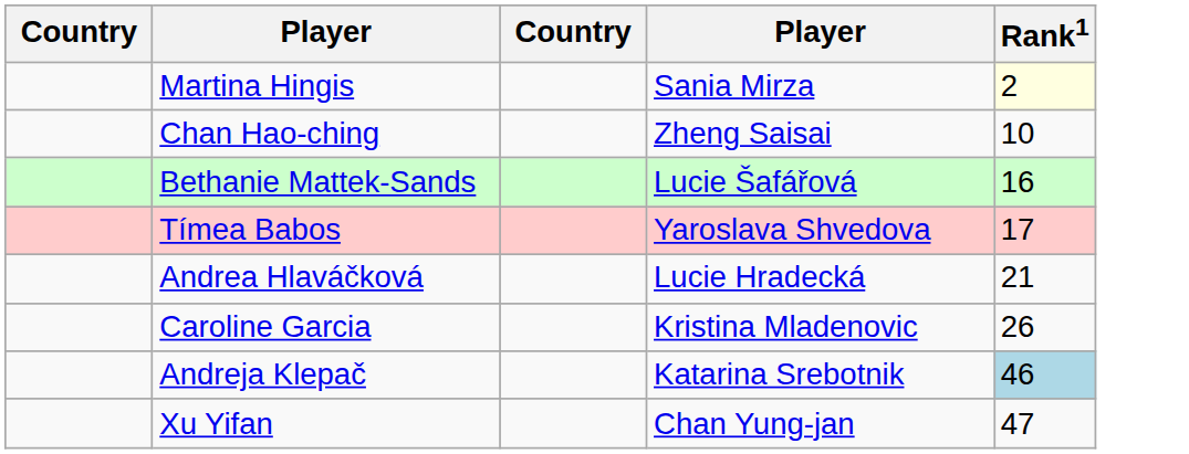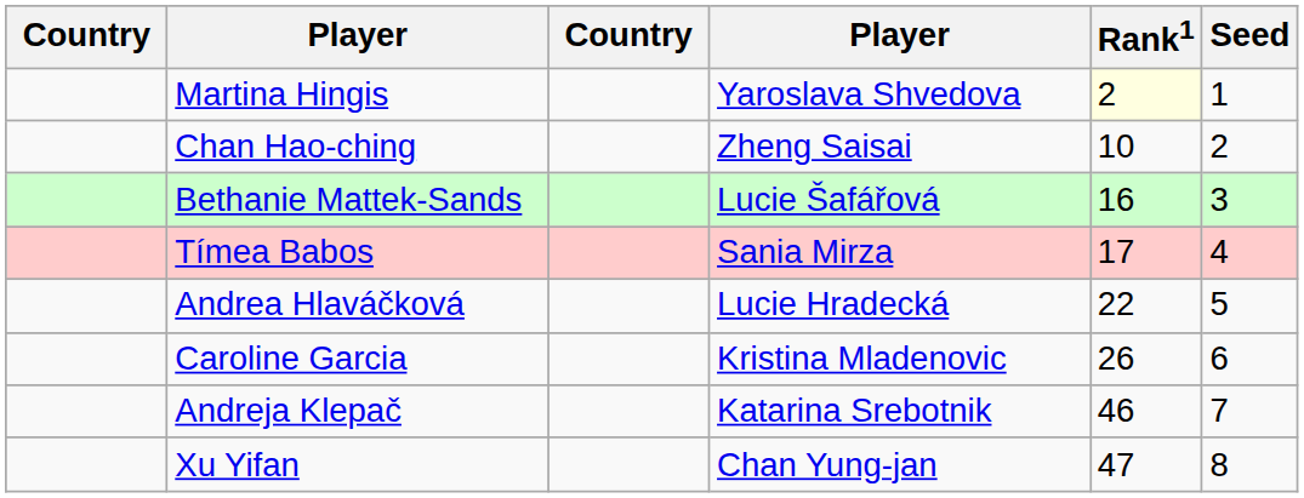 <table class="sortable wikitable">
 <tr>
 <th width="70">Country</th>
 <th width="175">Player</th>
 <th width="70">Country</th>
 <th width="175">Player</th>
 <th>Rank<sup>1</sup></th>
+<th>Seed</th>
 </tr>
 <tr>
 <td></td>
 <td><a href='#'>Martina Hingis</a></td>
 <td></td>
-<td><a href='#'>Sania Mirza</a></td>
+<td><a href='#'>Yaroslava Shvedova</a></td>
 <td style="background: lightyellow;">2</td>
+<td>1</td>
 </tr>
 <tr>
 <td></td>
 <td><a href='#'>Chan Hao-ching</a></td>
 <td></td>
 <td><a href='#'>Zheng Saisai</a></td>
 <td>10</td>
+<td>2</td>
 </tr>
 <tr style="background:#cfc;">
 <td></td>
 <td><a href='#'>Bethanie Mattek-Sands</a></td>
 <td></td>
 <td><a href='#'>Lucie Šafářová</a></td>
 <td>16</td>
+<td>3</td>
 </tr>
 <tr style="background:#fcc;">
 <td></td>
 <td><a href='#'>Tímea Babos</a></td>
 <td></td>
-<td><a href='#'>Yaroslava Shvedova</a></td>
+<td><a href='#'>Sania Mirza</a></td>
 <td>17</td>
+<td>4</td>
 </tr>
 <tr>
 <td></td>
 <td><a href='#'>Andrea Hlaváčková</a></td>
 <td></td>
 <td><a href='#'>Lucie Hradecká</a></td>
-<td>21</td>
+<td>22</td>
+<td>5</td>
 </tr>
 <tr>
 <td></td>
 <td><a href='#'>Caroline Garcia</a></td>
 <td></td>
 <td><a href='#'>Kristina Mladenovic</a></td>
 <td>26</td>
+<td>6</td>
 </tr>
 <tr>
 <td></td>
 <td><a href='#'>Andreja Klepač</a></td>
 <td></td>
 <td><a href='#'>Katarina Srebotnik</a></td>
-<td style="background: lightblue;">46</td>
+<td>46</td>
+<td>7</td>
 </tr>
 <tr>
 <td></td>
 <td><a href='#'>Xu Yifan</a></td>
 <td></td>
 <td><a href='#'>Chan Yung-jan</a></td>
 <td>47</td>
+<td>8</td>
 </tr>
 </table>
